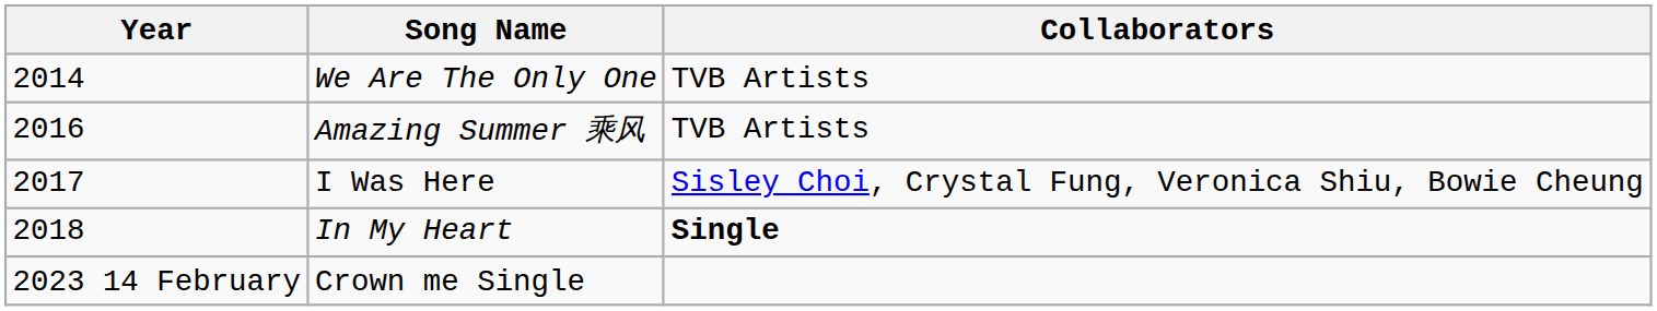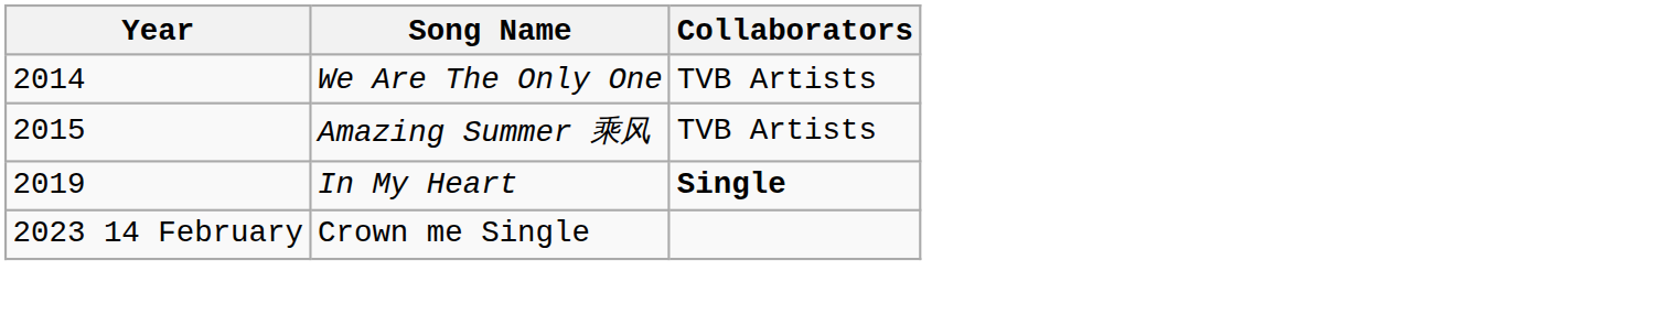 <table class="wikitable plainrowheaders sortable">
 <tr>
 <th scope="col">Year</th>
 <th scope="col">Song Name</th>
 <th scope="col">Collaborators</th>
 </tr>
 <tr>
 <td>2014</td>
 <td><em>We Are The Only One</em></td>
 <td>TVB Artists</td>
 </tr>
 <tr>
-<td>2016</td>
+<td>2015</td>
 <td><em>Amazing Summer 乘风</em></td>
 <td>TVB Artists</td>
 </tr>
 <tr>
-<td>2017</td>
-<td>I Was Here</td>
-<td><a href='#'>Sisley Choi</a>, Crystal Fung, Veronica Shiu, Bowie Cheung</td>
-</tr>
-<tr>
-<td>2018</td>
+<td>2019</td>
 <td><em>In My Heart</em></td>
 <td><strong>Single</strong></td>
 </tr>
 <tr>
 <td>2023 14 February</td>
 <td>Crown me Single</td>
 </tr>
 </table>
